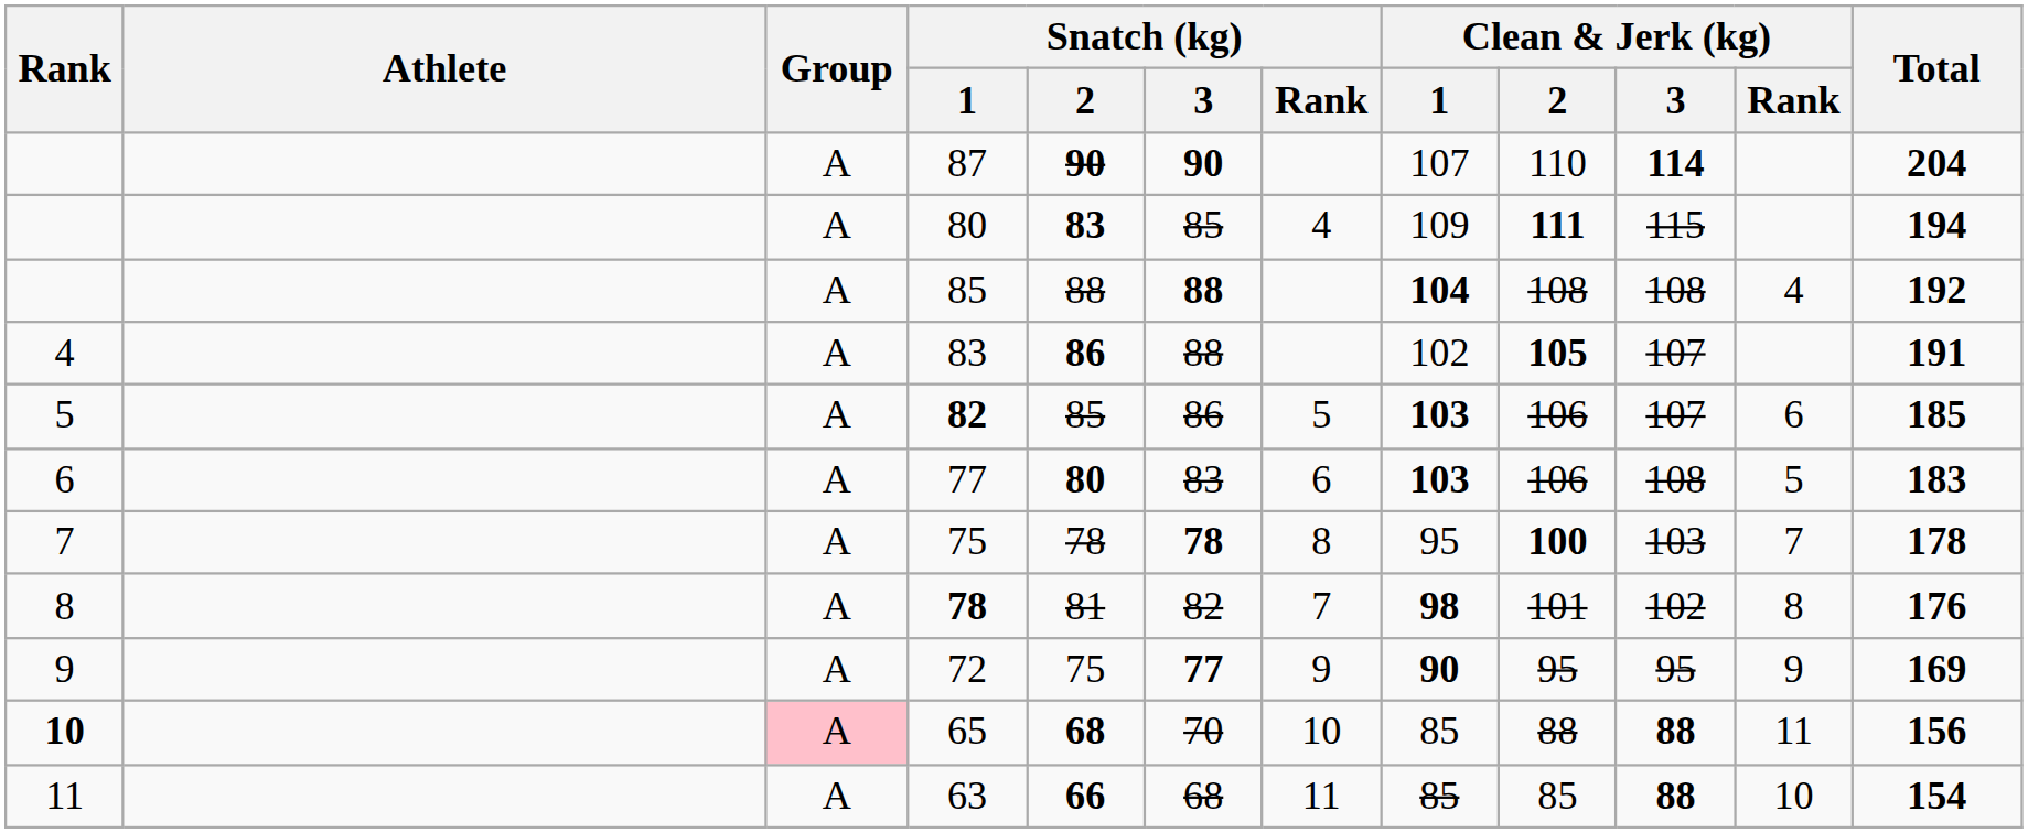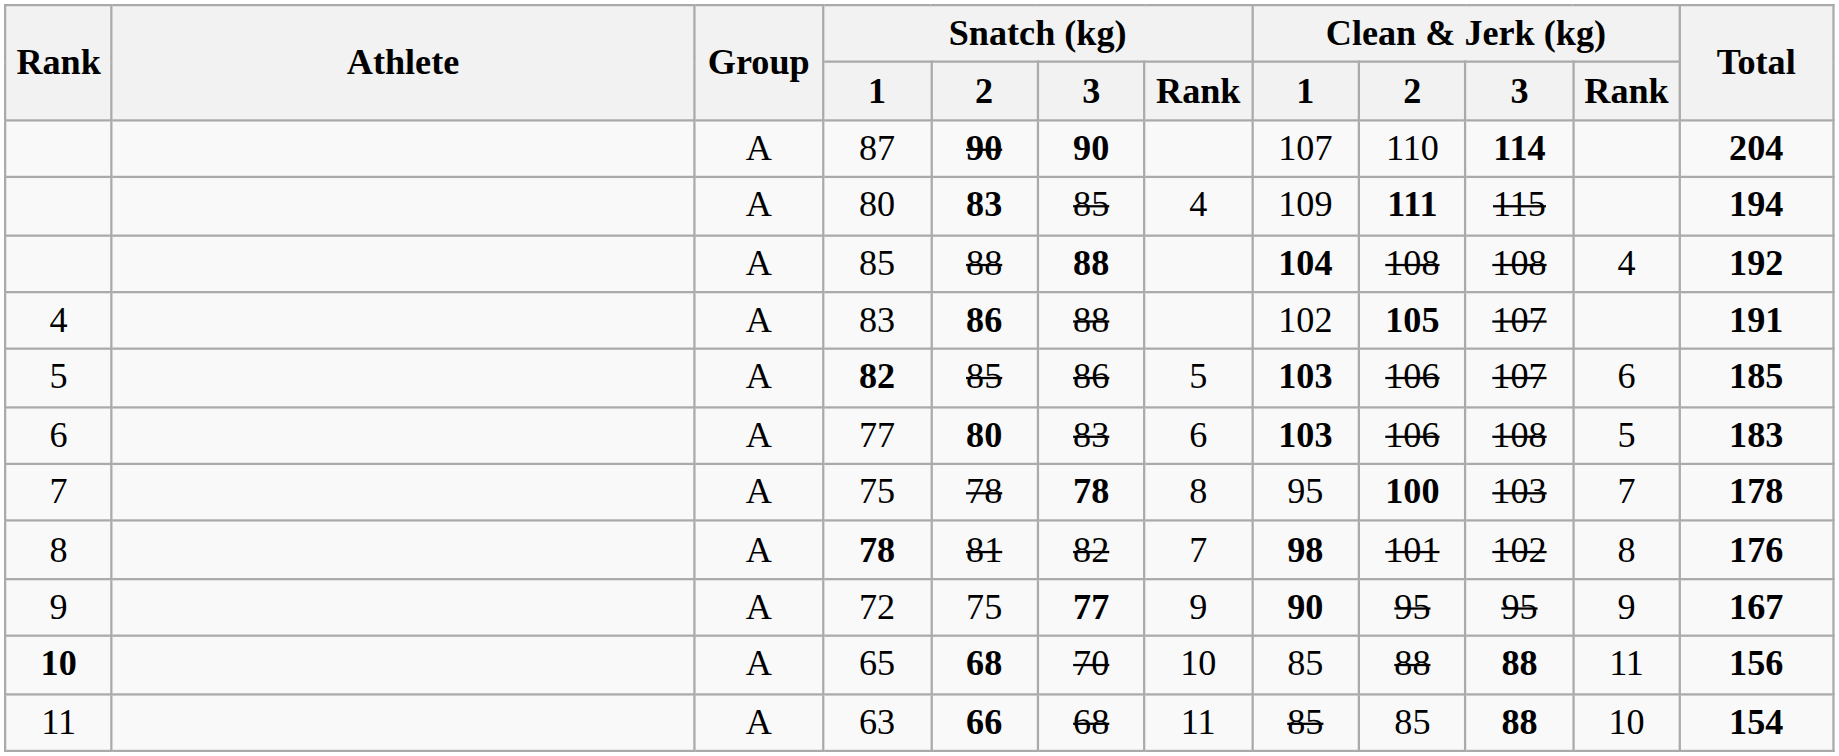 <table class = "wikitable" style="text-align:center;">
 <tr>
 <th rowspan=2 width=40>Rank</th>
 <th rowspan=2 width=250>Athlete</th>
 <th rowspan=2 width=50>Group</th>
 <th colspan=4>Snatch (kg)</th>
 <th colspan=4>Clean & Jerk (kg)</th>
 <th rowspan=2 width=60>Total</th>
 </tr>
 <tr>
 <th width=40>1</th>
 <th width=40>2</th>
 <th width=40>3</th>
 <th width=40>Rank</th>
 <th width=40>1</th>
 <th width=40>2</th>
 <th width=40>3</th>
 <th width=40>Rank</th>
 </tr>
 <tr>
 <td></td>
 <td align=left></td>
 <td>A</td>
 <td>87</td>
 <td><strong><s>90</s></strong></td>
 <td><strong>90</strong></td>
 <td></td>
 <td>107</td>
 <td>110</td>
 <td><strong>114</strong></td>
 <td></td>
 <td><strong>204</strong></td>
 </tr>
 <tr>
 <td></td>
 <td align=left></td>
 <td>A</td>
 <td>80</td>
 <td><strong>83</strong></td>
 <td><s>85</s></td>
 <td>4</td>
 <td>109</td>
 <td><strong>111</strong></td>
 <td><s>115</s></td>
 <td></td>
 <td><strong>194</strong></td>
 </tr>
 <tr>
 <td></td>
 <td align=left></td>
 <td>A</td>
 <td>85</td>
 <td><s>88</s></td>
 <td><strong>88</strong></td>
 <td></td>
 <td><strong>104</strong></td>
 <td><s>108</s></td>
 <td><s>108</s></td>
 <td>4</td>
 <td><strong>192</strong></td>
 </tr>
 <tr>
 <td>4</td>
 <td align=left></td>
 <td>A</td>
 <td>83</td>
 <td><strong>86</strong></td>
 <td><s>88</s></td>
 <td></td>
 <td>102</td>
 <td><strong>105</strong></td>
 <td><s>107</s></td>
 <td></td>
 <td><strong>191</strong></td>
 </tr>
 <tr>
 <td>5</td>
 <td align=left></td>
 <td>A</td>
 <td><strong>82</strong></td>
 <td><s>85</s></td>
 <td><s>86</s></td>
 <td>5</td>
 <td><strong>103</strong></td>
 <td><s>106</s></td>
 <td><s>107</s></td>
 <td>6</td>
 <td><strong>185</strong></td>
 </tr>
 <tr>
 <td>6</td>
 <td align=left></td>
 <td>A</td>
 <td>77</td>
 <td><strong>80</strong></td>
 <td><s>83</s></td>
 <td>6</td>
 <td><strong>103</strong></td>
 <td><s>106</s></td>
 <td><s>108</s></td>
 <td>5</td>
 <td><strong>183</strong></td>
 </tr>
 <tr>
 <td>7</td>
 <td align=left></td>
 <td>A</td>
 <td>75</td>
 <td><s>78</s></td>
 <td><strong>78</strong></td>
 <td>8</td>
 <td>95</td>
 <td><strong>100</strong></td>
 <td><s>103</s></td>
 <td>7</td>
 <td><strong>178</strong></td>
 </tr>
 <tr>
 <td>8</td>
 <td align=left></td>
 <td>A</td>
 <td><strong>78</strong></td>
 <td><s>81</s></td>
 <td><s>82</s></td>
 <td>7</td>
 <td><strong>98</strong></td>
 <td><s>101</s></td>
 <td><s>102</s></td>
 <td>8</td>
 <td><strong>176</strong></td>
 </tr>
 <tr>
 <td>9</td>
 <td align=left></td>
 <td>A</td>
 <td>72</td>
 <td>75</td>
 <td><strong>77</strong></td>
 <td>9</td>
 <td><strong>90</strong></td>
 <td><s>95</s></td>
 <td><s>95</s></td>
 <td>9</td>
-<td><strong>169</strong></td>
+<td><strong>167</strong></td>
 </tr>
 <tr>
 <td><strong>10</strong></td>
 <td align=left></td>
-<td style="background: pink;">A</td>
+<td>A</td>
 <td>65</td>
 <td><strong>68</strong></td>
 <td><s>70</s></td>
 <td>10</td>
 <td>85</td>
 <td><s>88</s></td>
 <td><strong>88</strong></td>
 <td>11</td>
 <td><strong>156</strong></td>
 </tr>
 <tr>
 <td>11</td>
 <td align=left></td>
 <td>A</td>
 <td>63</td>
 <td><strong>66</strong></td>
 <td><s>68</s></td>
 <td>11</td>
 <td><s>85</s></td>
 <td>85</td>
 <td><strong>88</strong></td>
 <td>10</td>
 <td><strong>154</strong></td>
 </tr>
 </table>
